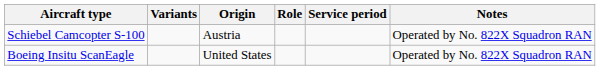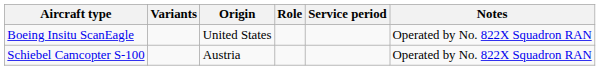 <table class="wikitable sortable">
 <tr>
 <th>Aircraft type</th>
 <th>Variants</th>
 <th>Origin</th>
 <th>Role</th>
 <th>Service period</th>
 <th>Notes</th>
 </tr>
 <tr>
+<td><a href='#'>Boeing Insitu ScanEagle</a></td>
+<td></td>
+<td>United States</td>
+<td></td>
+<td></td>
+<td>Operated by No. <a href='#'>822X Squadron RAN</a></td>
+</tr>
+<tr>
 <td><a href='#'>Schiebel Camcopter S-100</a></td>
 <td></td>
 <td>Austria</td>
 <td></td>
 <td></td>
 <td>Operated by No. <a href='#'>822X Squadron RAN</a></td>
 </tr>
-<tr>
-<td><a href='#'>Boeing Insitu ScanEagle</a></td>
-<td></td>
-<td>United States</td>
-<td></td>
-<td></td>
-<td>Operated by No. <a href='#'>822X Squadron RAN</a></td>
-</tr>
 </table>
